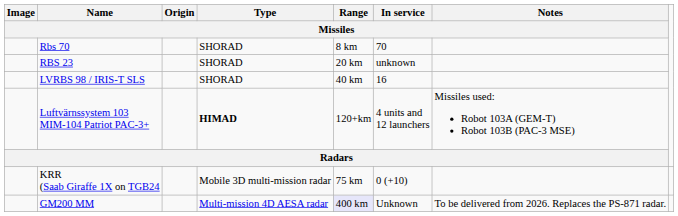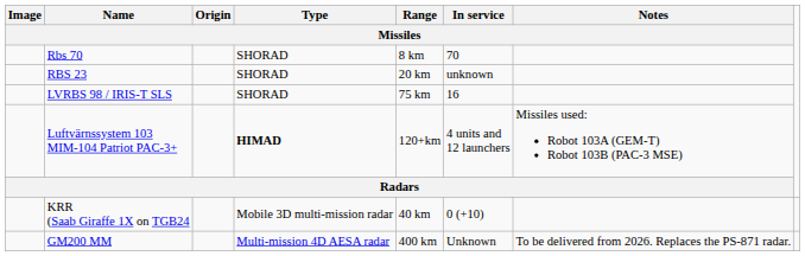 <table class="wikitable">
 <tr>
 <th>Image</th>
 <th>Name</th>
 <th>Origin</th>
 <th>Type</th>
 <th>Range</th>
 <th>In service</th>
 <th>Notes</th>
 </tr>
 <tr>
 <th colspan="7">Missiles</th>
 </tr>
 <tr>
 <td></td>
 <td><a href='#'>Rbs 70</a></td>
 <td></td>
 <td>SHORAD</td>
 <td>8 km</td>
 <td>70</td>
 <td></td>
 </tr>
 <tr>
 <td></td>
 <td><a href='#'>RBS 23</a></td>
 <td></td>
 <td>SHORAD</td>
 <td>20 km</td>
 <td>unknown</td>
 <td></td>
 </tr>
 <tr>
 <td></td>
 <td><a href='#'>LVRBS 98 / IRIS-T SLS</a></td>
 <td></td>
 <td>SHORAD</td>
-<td>40 km</td>
+<td>75 km</td>
 <td>16</td>
 <td></td>
 </tr>
 <tr>
 <td></td>
 <td><a href='#'>Luftvärnssystem 103</a><br><a href='#'>MIM-104 Patriot PAC-3+</a></td>
 <td></td>
 <td><strong>HIMAD</strong></td>
 <td>120+km</td>
 <td>4 units and<br>12 launchers</td>
 <td>Missiles used:<br><ul><li>Robot 103A (GEM-T)</li><li>Robot 103B (PAC-3 MSE)</li></ul></td>
 </tr>
 <tr>
 <th colspan="7">Radars</th>
 </tr>
 <tr>
 <td></td>
 <td>KRR<br>(<a href='#'>Saab Giraffe 1X</a> on <a href='#'>TGB24</a></td>
 <td></td>
 <td>Mobile 3D multi-mission radar</td>
-<td>75 km</td>
+<td>40 km</td>
 <td>0 (+10)</td>
 <td></td>
 <td></td>
 </tr>
 <tr>
 <td></td>
 <td><a href='#'>GM200 MM</a></td>
 <td></td>
 <td><a href='#'>Multi-mission 4D AESA radar</a></td>
-<td style="background: lavender;">400 km</td>
+<td>400 km</td>
 <td>Unknown</td>
 <td>To be delivered from 2026. Replaces the PS-871 radar.</td>
 </tr>
 </table>
